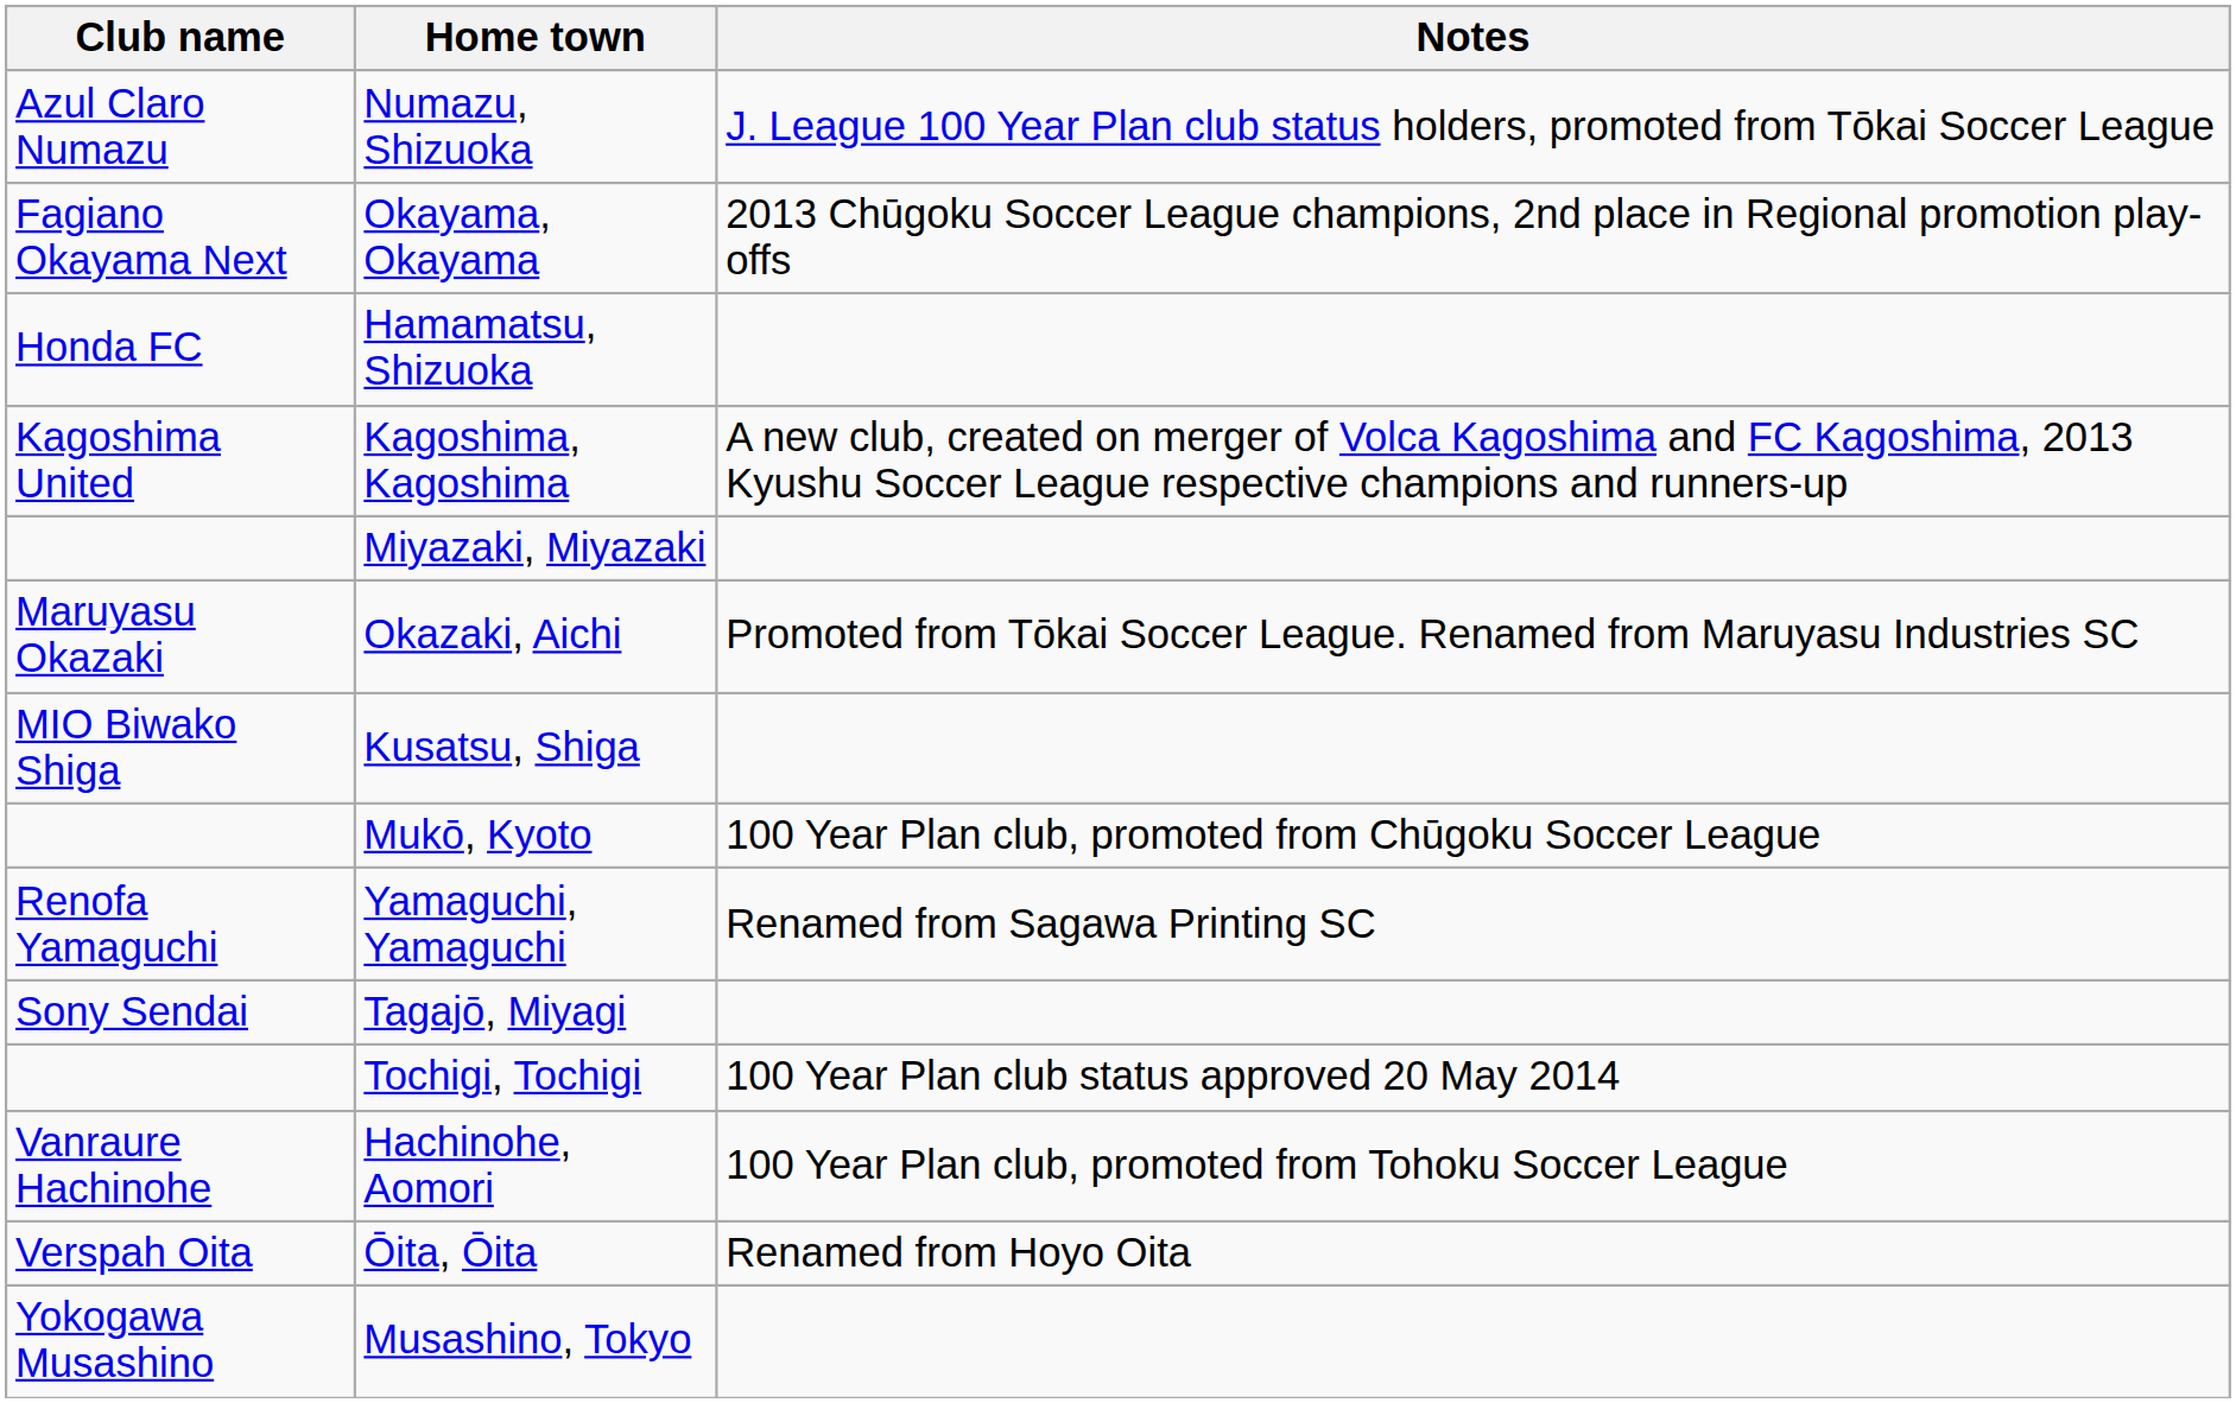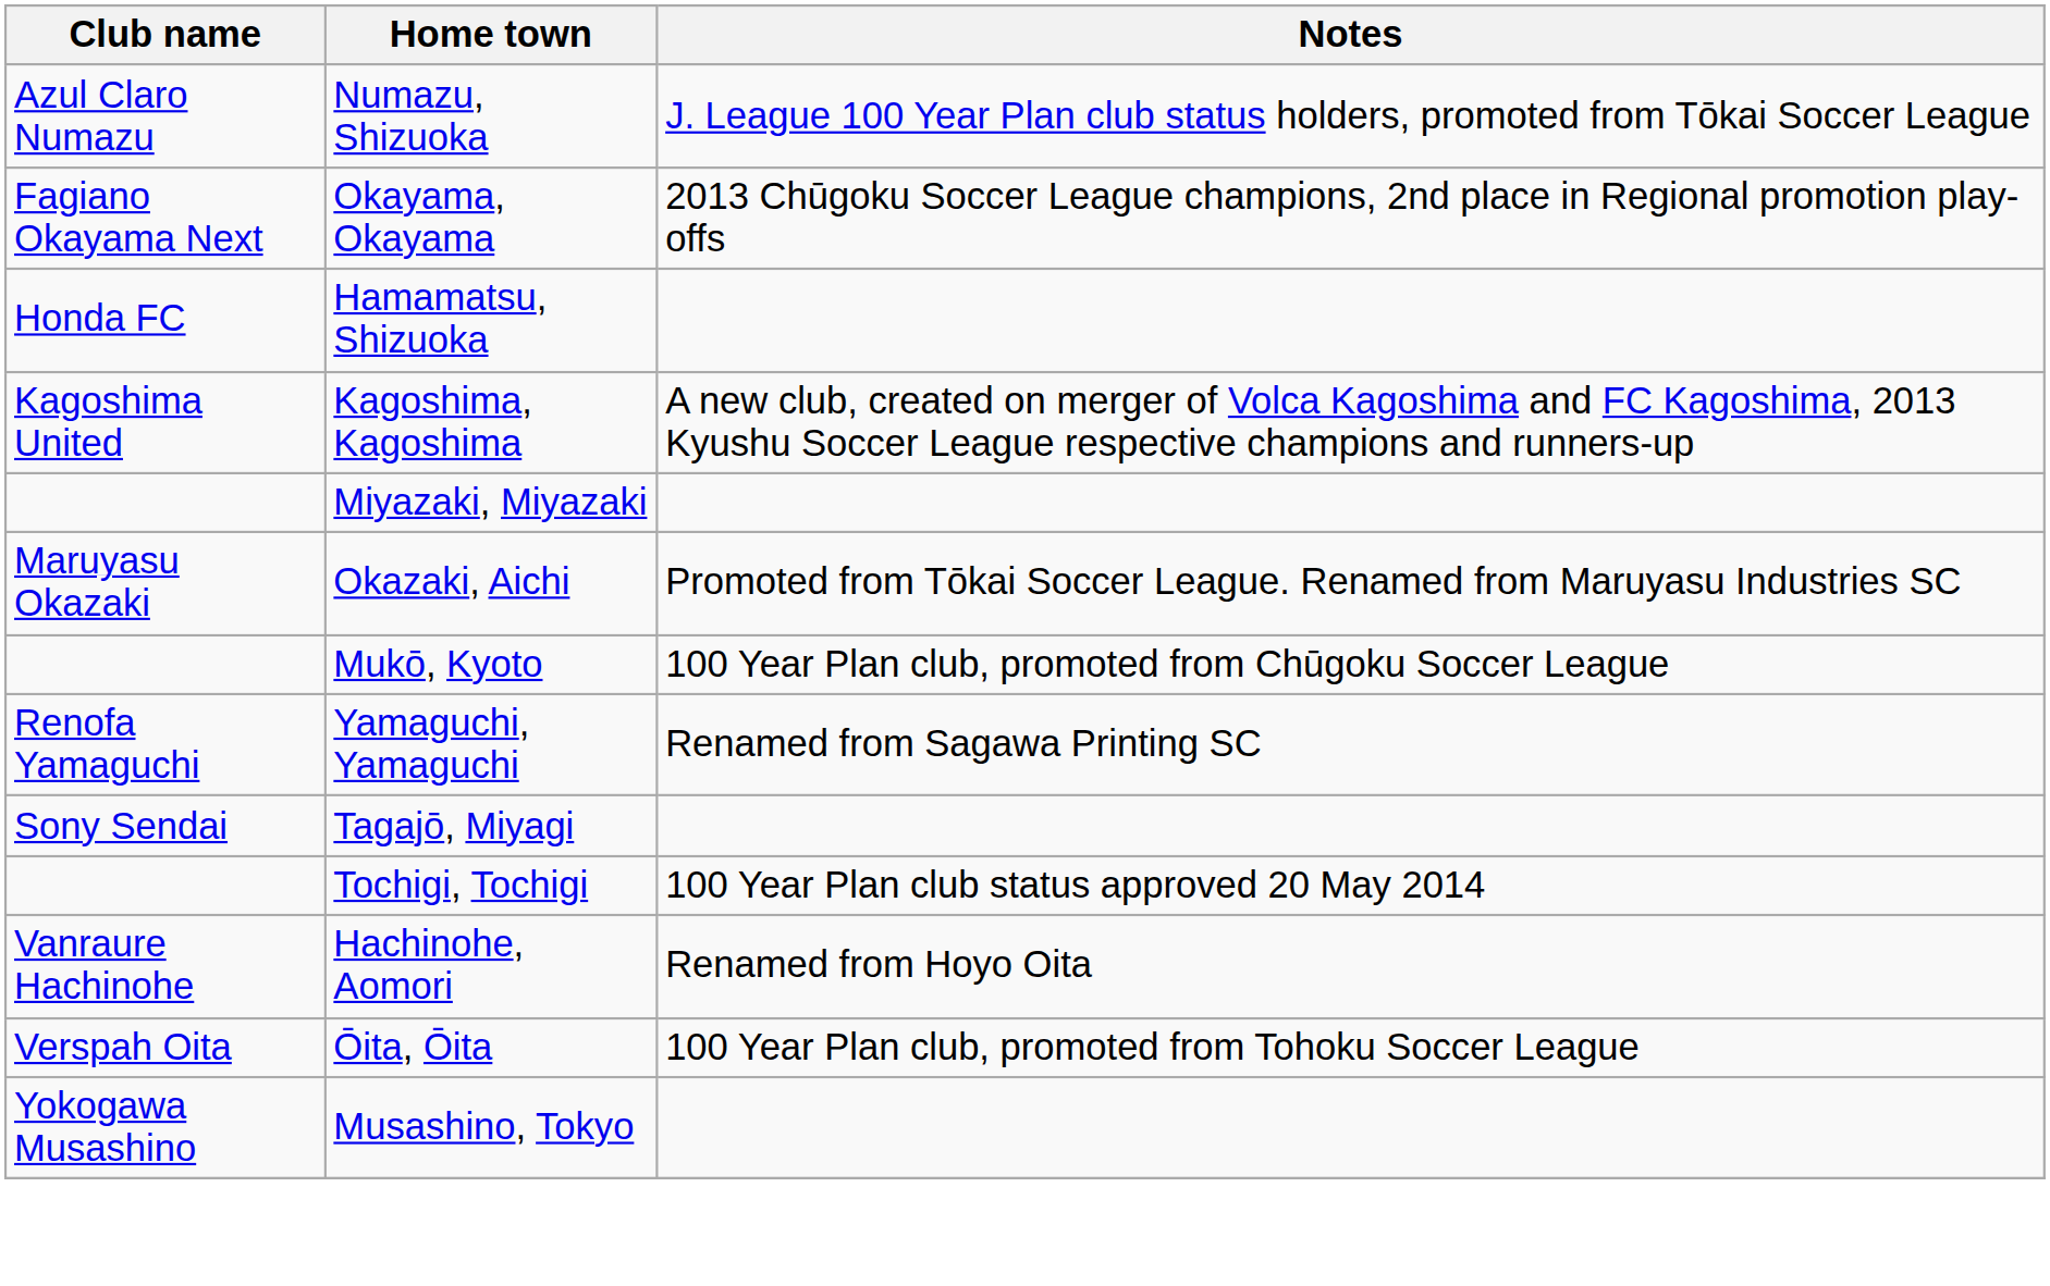 <table class="wikitable sortable">
 <tr>
 <th>Club name</th>
 <th>Home town</th>
 <th>Notes</th>
 </tr>
 <tr>
 <td><a href='#'>Azul Claro Numazu</a></td>
 <td><a href='#'>Numazu</a>, <a href='#'>Shizuoka</a></td>
 <td><a href='#'>J. League 100 Year Plan club status</a> holders, promoted from Tōkai Soccer League</td>
 </tr>
 <tr>
 <td><a href='#'>Fagiano Okayama Next</a></td>
 <td><a href='#'>Okayama</a>, <a href='#'>Okayama</a></td>
 <td>2013 Chūgoku Soccer League champions, 2nd place in Regional promotion play-offs</td>
 </tr>
 <tr>
 <td><a href='#'>Honda FC</a></td>
 <td><a href='#'>Hamamatsu</a>, <a href='#'>Shizuoka</a></td>
 <td></td>
 </tr>
 <tr>
 <td><a href='#'>Kagoshima United</a></td>
 <td><a href='#'>Kagoshima</a>, <a href='#'>Kagoshima</a></td>
 <td>A new club, created on merger of <a href='#'>Volca Kagoshima</a> and <a href='#'>FC Kagoshima</a>, 2013 Kyushu Soccer League respective champions and runners-up</td>
 </tr>
 <tr>
 <td></td>
 <td><a href='#'>Miyazaki</a>, <a href='#'>Miyazaki</a></td>
 <td></td>
 </tr>
 <tr>
 <td><a href='#'>Maruyasu Okazaki</a></td>
 <td><a href='#'>Okazaki</a>, <a href='#'>Aichi</a></td>
 <td>Promoted from Tōkai Soccer League. Renamed from Maruyasu Industries SC</td>
 </tr>
 <tr>
-<td><a href='#'>MIO Biwako Shiga</a></td>
-<td><a href='#'>Kusatsu</a>, <a href='#'>Shiga</a></td>
-<td></td>
-</tr>
-<tr>
 <td></td>
 <td><a href='#'>Mukō</a>, <a href='#'>Kyoto</a></td>
 <td>100 Year Plan club, promoted from Chūgoku Soccer League</td>
 </tr>
 <tr>
 <td><a href='#'>Renofa Yamaguchi</a></td>
 <td><a href='#'>Yamaguchi</a>, <a href='#'>Yamaguchi</a></td>
 <td>Renamed from Sagawa Printing SC</td>
 </tr>
 <tr>
 <td><a href='#'>Sony Sendai</a></td>
 <td><a href='#'>Tagajō</a>, <a href='#'>Miyagi</a></td>
 <td></td>
 </tr>
 <tr>
 <td></td>
 <td><a href='#'>Tochigi</a>, <a href='#'>Tochigi</a></td>
 <td>100 Year Plan club status approved 20 May 2014</td>
 </tr>
 <tr>
 <td><a href='#'>Vanraure Hachinohe</a></td>
 <td><a href='#'>Hachinohe</a>, <a href='#'>Aomori</a></td>
-<td>100 Year Plan club, promoted from Tohoku Soccer League</td>
+<td>Renamed from Hoyo Oita</td>
 </tr>
 <tr>
 <td><a href='#'>Verspah Oita</a></td>
 <td><a href='#'>Ōita</a>, <a href='#'>Ōita</a></td>
-<td>Renamed from Hoyo Oita</td>
+<td>100 Year Plan club, promoted from Tohoku Soccer League</td>
 </tr>
 <tr>
 <td><a href='#'>Yokogawa Musashino</a></td>
 <td><a href='#'>Musashino</a>, <a href='#'>Tokyo</a></td>
 <td></td>
 </tr>
 <tr>
 </tr>
 </table>
